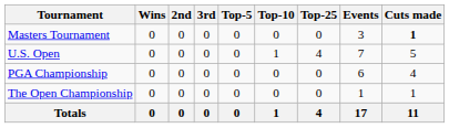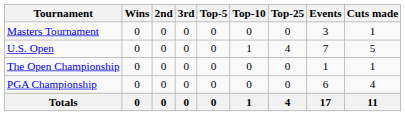 <table class=wikitable style=text-align:center>
 <tr>
 <th>Tournament</th>
 <th>Wins</th>
 <th>2nd</th>
 <th>3rd</th>
 <th>Top-5</th>
 <th>Top-10</th>
 <th>Top-25</th>
 <th>Events</th>
 <th>Cuts made</th>
 </tr>
 <tr>
 <td align=left><a href='#'>Masters Tournament</a></td>
 <td>0</td>
 <td>0</td>
 <td>0</td>
 <td>0</td>
 <td>0</td>
 <td>0</td>
 <td>3</td>
-<td><strong>1</strong></td>
+<td>1</td>
 </tr>
 <tr>
 <td align=left><a href='#'>U.S. Open</a></td>
 <td>0</td>
 <td>0</td>
 <td>0</td>
 <td>0</td>
 <td>1</td>
 <td>4</td>
 <td>7</td>
 <td>5</td>
 </tr>
 <tr>
+<td align=left><a href='#'>The Open Championship</a></td>
+<td>0</td>
+<td>0</td>
+<td>0</td>
+<td>0</td>
+<td>0</td>
+<td>0</td>
+<td>1</td>
+<td>1</td>
+</tr>
+<tr>
 <td align=left><a href='#'>PGA Championship</a></td>
 <td>0</td>
 <td>0</td>
 <td>0</td>
 <td>0</td>
 <td>0</td>
 <td>0</td>
 <td>6</td>
 <td>4</td>
-</tr>
-<tr>
-<td align=left><a href='#'>The Open Championship</a></td>
-<td>0</td>
-<td>0</td>
-<td>0</td>
-<td>0</td>
-<td>0</td>
-<td>0</td>
-<td>1</td>
-<td>1</td>
 </tr>
 <tr>
 <th>Totals</th>
 <th>0</th>
 <th>0</th>
 <th>0</th>
 <th>0</th>
 <th>1</th>
 <th>4</th>
 <th>17</th>
 <th>11</th>
 </tr>
 </table>
